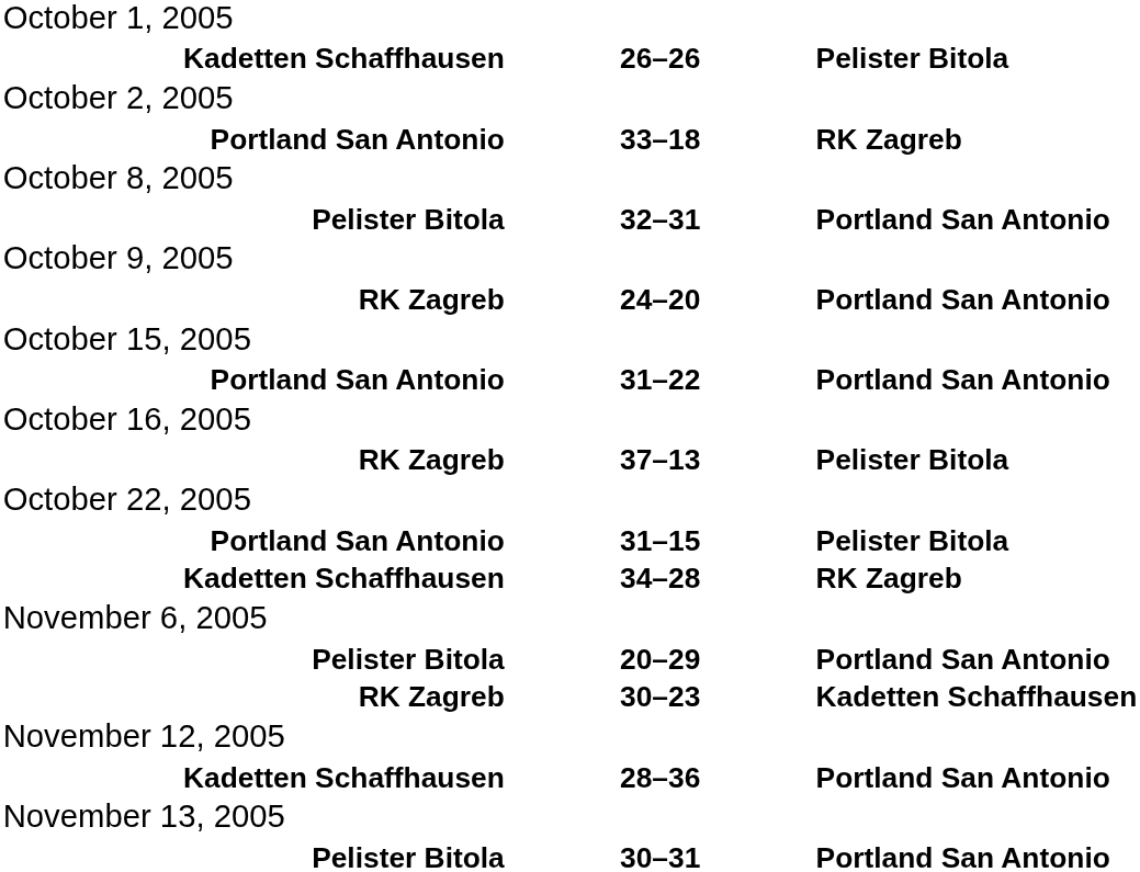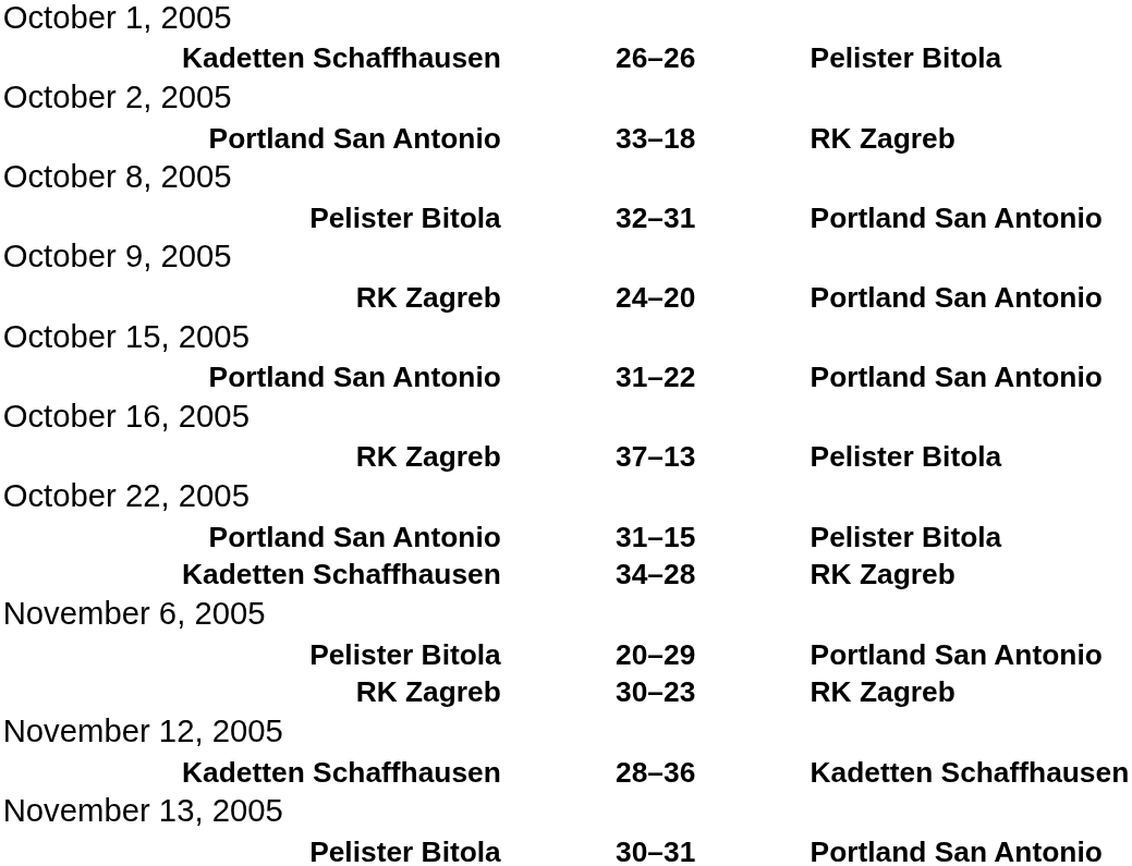 <table width=100% cellspacing=1>
 <tr>
 <th width=20%></th>
 <th width=12%></th>
 <th width=20%></th>
 <th></th>
 </tr>
 <tr>
 <td>October 1, 2005</td>
 </tr>
 <tr style=font-size:90%>
 <td align=right><strong>Kadetten Schaffhausen</strong></td>
 <td align=center><strong>26–26</strong></td>
 <td><strong>Pelister Bitola</strong></td>
 </tr>
 <tr>
 <td>October 2, 2005</td>
 </tr>
 <tr style=font-size:90%>
 <td align=right><strong>Portland San Antonio</strong></td>
 <td align=center><strong>33–18</strong></td>
 <td><strong>RK Zagreb</strong></td>
 </tr>
 <tr>
 <td>October 8, 2005</td>
 </tr>
 <tr style=font-size:90%>
 <td align=right><strong>Pelister Bitola</strong></td>
 <td align=center><strong>32–31</strong></td>
 <td><strong>Portland San Antonio</strong></td>
 </tr>
 <tr>
 <td>October 9, 2005</td>
 </tr>
 <tr style=font-size:90%>
 <td align=right><strong>RK Zagreb</strong></td>
 <td align=center><strong>24–20</strong></td>
 <td><strong>Portland San Antonio</strong></td>
 </tr>
 <tr>
 <td>October 15, 2005</td>
 </tr>
 <tr style=font-size:90%>
 <td align=right><strong>Portland San Antonio</strong></td>
 <td align=center><strong>31–22</strong></td>
 <td><strong>Portland San Antonio</strong></td>
 </tr>
 <tr>
 <td>October 16, 2005</td>
 </tr>
 <tr style=font-size:90%>
 <td align=right><strong>RK Zagreb</strong></td>
 <td align=center><strong>37–13</strong></td>
 <td><strong>Pelister Bitola</strong></td>
 </tr>
 <tr>
 <td>October 22, 2005</td>
 </tr>
 <tr style=font-size:90%>
 <td align=right><strong>Portland San Antonio</strong></td>
 <td align=center><strong>31–15</strong></td>
 <td><strong>Pelister Bitola</strong></td>
 </tr>
 <tr style=font-size:90%>
 <td align=right><strong>Kadetten Schaffhausen</strong></td>
 <td align=center><strong>34–28</strong></td>
 <td><strong>RK Zagreb</strong></td>
 </tr>
 <tr>
 <td>November 6, 2005</td>
 </tr>
 <tr style=font-size:90%>
 <td align=right><strong>Pelister Bitola</strong></td>
 <td align=center><strong>20–29</strong></td>
 <td><strong>Portland San Antonio</strong></td>
 </tr>
 <tr style=font-size:90%>
 <td align=right><strong>RK Zagreb</strong></td>
 <td align=center><strong>30–23</strong></td>
-<td><strong>Kadetten Schaffhausen</strong></td>
+<td><strong>RK Zagreb</strong></td>
 </tr>
 <tr>
 <td>November 12, 2005</td>
 </tr>
 <tr style=font-size:90%>
 <td align=right><strong>Kadetten Schaffhausen</strong></td>
 <td align=center><strong>28–36</strong></td>
-<td><strong>Portland San Antonio</strong></td>
+<td><strong>Kadetten Schaffhausen</strong></td>
 </tr>
 <tr>
 <td>November 13, 2005</td>
 </tr>
 <tr style=font-size:90%>
 <td align=right><strong>Pelister Bitola</strong></td>
 <td align=center><strong>30–31</strong></td>
 <td><strong>Portland San Antonio</strong></td>
 </tr>
 </table>
